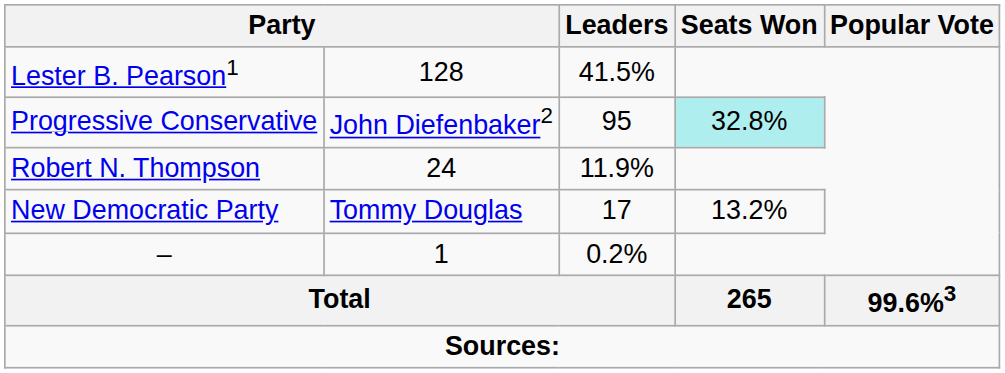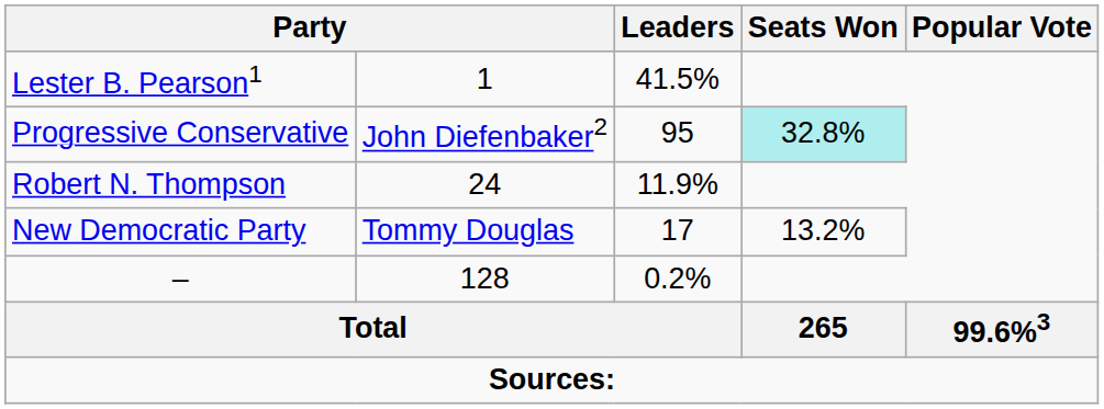 <table class="wikitable">
 <tr>
 <th colspan="2">Party</th>
 <th>Leaders</th>
 <th>Seats Won</th>
 <th>Popular Vote</th>
 </tr>
 <tr>
 <td><a href='#'>Lester B. Pearson</a><sup>1</sup></td>
-<td align=center>128</td>
+<td align=center>1</td>
 <td align=center>41.5%</td>
 </tr>
 <tr>
 <td><a href='#'>Progressive Conservative</a></td>
 <td><a href='#'>John Diefenbaker</a><sup>2</sup></td>
 <td align=center>95</td>
 <td align=center style="background: paleturquoise;">32.8%</td>
 </tr>
 <tr>
 <td><a href='#'>Robert N. Thompson</a></td>
 <td align=center>24</td>
 <td align=center>11.9%</td>
 </tr>
 <tr>
 <td><a href='#'>New Democratic Party</a></td>
 <td><a href='#'>Tommy Douglas</a></td>
 <td align=center>17</td>
 <td align=center>13.2%</td>
 </tr>
 <tr>
 <td align=center>–</td>
-<td align=center>1</td>
+<td align=center>128</td>
 <td align=center>0.2%</td>
 </tr>
 <tr>
 <th colspan=3 align=left>Total</th>
 <th align=center>265</th>
 <th align=center>99.6%<sup>3</sup></th>
 </tr>
 <tr>
 <td align="center" colspan=5><strong>Sources:</strong> </td>
 </tr>
 </table>
